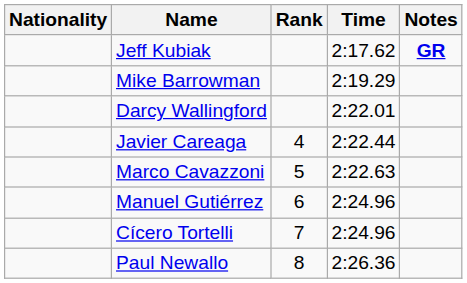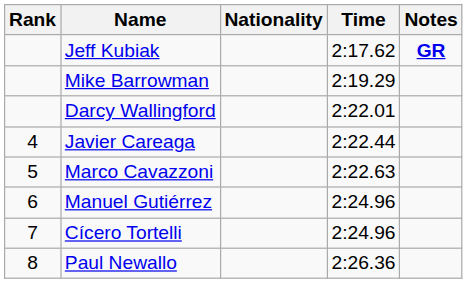 <table class="wikitable sortable" style="text-align:center">
 <tr>
+<th>Rank</th>
+<th>Name</th>
 <th>Nationality</th>
-<th>Name</th>
-<th>Rank</th>
 <th>Time</th>
 <th>Notes</th>
 </tr>
 <tr>
+<td></td>
+<td align=left><a href='#'>Jeff Kubiak</a></td>
 <td align=left></td>
-<td align=left><a href='#'>Jeff Kubiak</a></td>
-<td></td>
 <td>2:17.62</td>
 <td><strong><a href='#'>GR</a></strong></td>
 </tr>
 <tr>
+<td></td>
+<td align=left><a href='#'>Mike Barrowman</a></td>
 <td align=left></td>
-<td align=left><a href='#'>Mike Barrowman</a></td>
-<td></td>
 <td>2:19.29</td>
 <td></td>
 </tr>
 <tr>
+<td></td>
+<td align=left><a href='#'>Darcy Wallingford</a></td>
 <td align=left></td>
-<td align=left><a href='#'>Darcy Wallingford</a></td>
-<td></td>
 <td>2:22.01</td>
 <td></td>
 </tr>
 <tr>
+<td>4</td>
+<td align=left><a href='#'>Javier Careaga</a></td>
 <td align=left></td>
-<td align=left><a href='#'>Javier Careaga</a></td>
-<td>4</td>
 <td>2:22.44</td>
 <td></td>
 </tr>
 <tr>
+<td>5</td>
+<td align=left><a href='#'>Marco Cavazzoni</a></td>
 <td align=left></td>
-<td align=left><a href='#'>Marco Cavazzoni</a></td>
-<td>5</td>
 <td>2:22.63</td>
 <td></td>
 </tr>
 <tr>
+<td>6</td>
+<td align=left><a href='#'>Manuel Gutiérrez</a></td>
 <td align=left></td>
-<td align=left><a href='#'>Manuel Gutiérrez</a></td>
-<td>6</td>
 <td>2:24.96</td>
 <td></td>
 </tr>
 <tr>
+<td>7</td>
+<td align=left><a href='#'>Cícero Tortelli</a></td>
 <td align=left></td>
-<td align=left><a href='#'>Cícero Tortelli</a></td>
-<td>7</td>
 <td>2:24.96</td>
 <td></td>
 </tr>
 <tr>
+<td>8</td>
+<td align=left><a href='#'>Paul Newallo</a></td>
 <td align=left></td>
-<td align=left><a href='#'>Paul Newallo</a></td>
-<td>8</td>
 <td>2:26.36</td>
 <td></td>
 </tr>
 </table>
